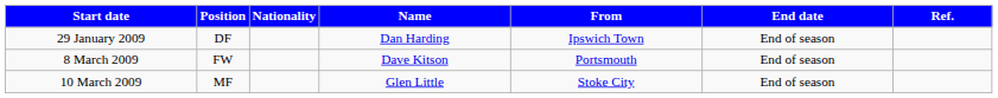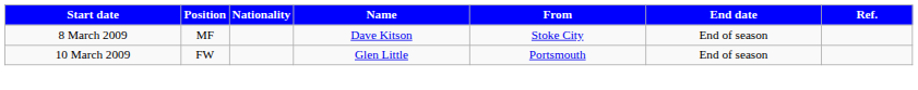 <table class="wikitable"  style="text-align:center; font-size:90%; ">
 <tr>
 <th style="background:#00f; color:white; width:200px;">Start date</th>
 <th style="background:#00f; color:white; width:50px;">Position</th>
 <th style="background:#00f; color:white; width:50px;">Nationality</th>
 <th style="background:#00f; color:white; width:200px;">Name</th>
 <th style="background:#00f; color:white; width:200px;">From</th>
 <th style="background:#00f; color:white; width:200px;">End date</th>
 <th style="background:#00f; color:white; width:100px;">Ref.</th>
 </tr>
 <tr>
-<td>29 January 2009</td>
-<td>DF</td>
-<td></td>
-<td><a href='#'>Dan Harding</a></td>
-<td><a href='#'>Ipswich Town</a></td>
-<td>End of season</td>
-<td></td>
-</tr>
-<tr>
 <td>8 March 2009</td>
-<td>FW</td>
+<td>MF</td>
 <td></td>
 <td><a href='#'>Dave Kitson</a></td>
-<td><a href='#'>Portsmouth</a></td>
+<td><a href='#'>Stoke City</a></td>
 <td>End of season</td>
 <td></td>
 </tr>
 <tr>
 <td>10 March 2009</td>
-<td>MF</td>
+<td>FW</td>
 <td></td>
 <td><a href='#'>Glen Little</a></td>
-<td><a href='#'>Stoke City</a></td>
+<td><a href='#'>Portsmouth</a></td>
 <td>End of season</td>
 <td></td>
 </tr>
 </table>
